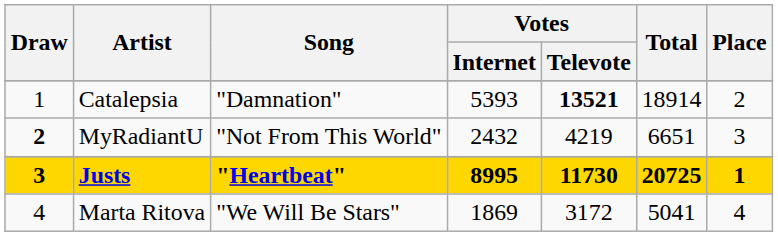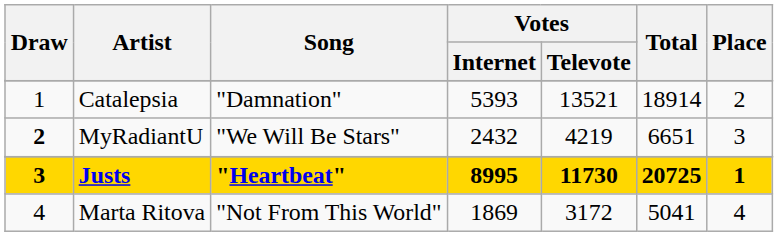 <table class="sortable wikitable" style="margin: 1em auto 1em auto;">
 <tr>
 <th rowspan="2">Draw</th>
 <th rowspan="2">Artist</th>
 <th rowspan="2">Song</th>
 <th colspan="2">Votes</th>
 <th rowspan="2">Total</th>
 <th rowspan="2">Place</th>
 </tr>
 <tr>
 <th class="unsortable">Internet</th>
 <th class="unsortable">Televote</th>
 </tr>
 <tr>
 </tr>
 <tr>
 <td align="center">1</td>
 <td>Catalepsia</td>
 <td>"Damnation"</td>
 <td align="center">5393</td>
-<td align="center"><strong>13521</strong></td>
+<td align="center">13521</td>
 <td align="center">18914</td>
 <td align="center">2</td>
 </tr>
 <tr>
 <td align="center"><strong>2</strong></td>
 <td>MyRadiantU</td>
-<td>"Not From This World"</td>
+<td>"We Will Be Stars"</td>
 <td align="center">2432</td>
 <td align="center">4219</td>
 <td align="center">6651</td>
 <td align="center">3</td>
 </tr>
 <tr>
 </tr>
 <tr style="font-weight:bold; background:gold;">
 <td align="center">3</td>
 <td><a href='#'>Justs</a></td>
 <td>"<a href='#'>Heartbeat</a>"</td>
 <td align="center">8995</td>
 <td align="center">11730</td>
 <td align="center">20725</td>
 <td align="center">1</td>
 </tr>
 <tr>
 <td align="center">4</td>
 <td>Marta Ritova</td>
-<td>"We Will Be Stars"</td>
+<td>"Not From This World"</td>
 <td align="center">1869</td>
 <td align="center">3172</td>
 <td align="center">5041</td>
 <td align="center">4</td>
 </tr>
 </table>
